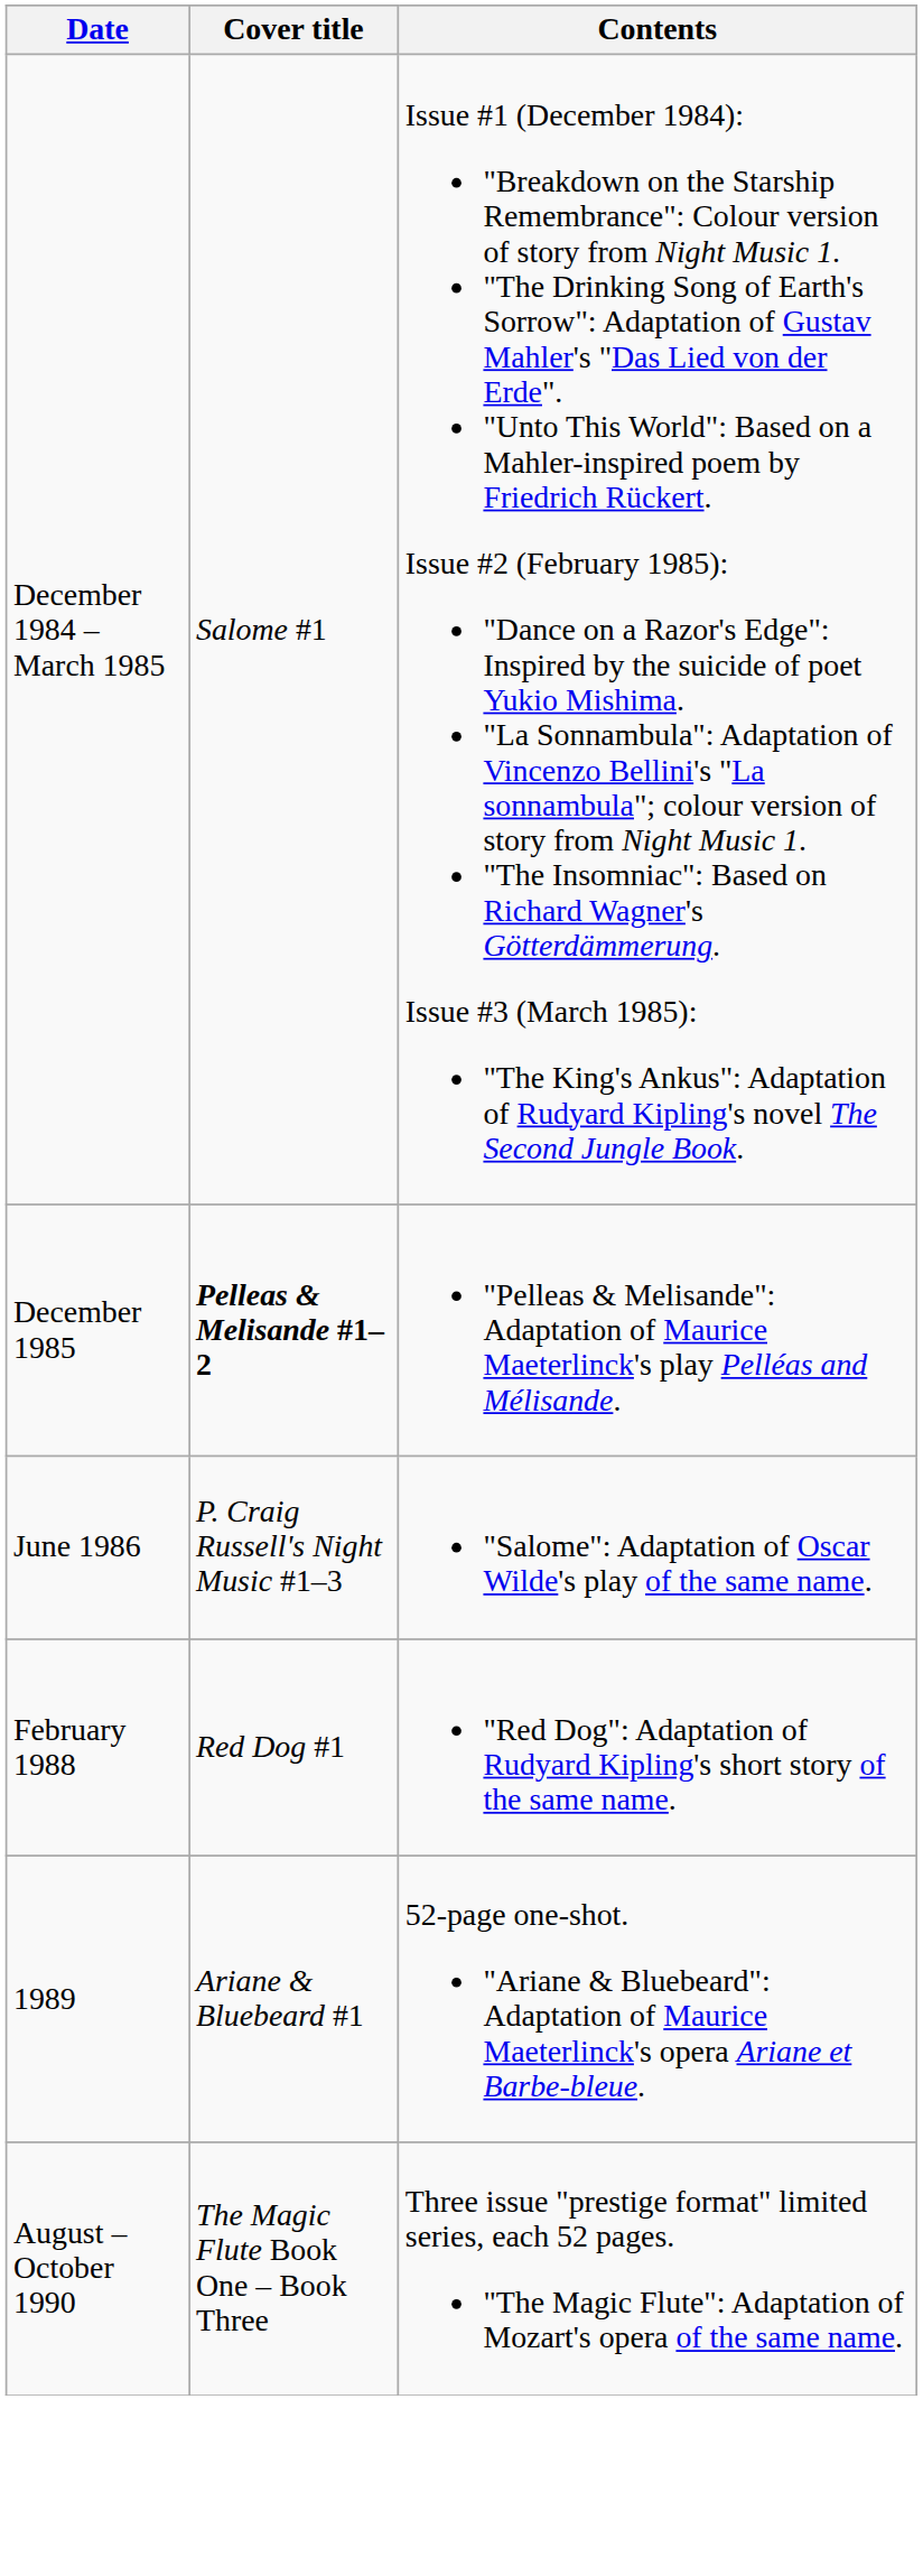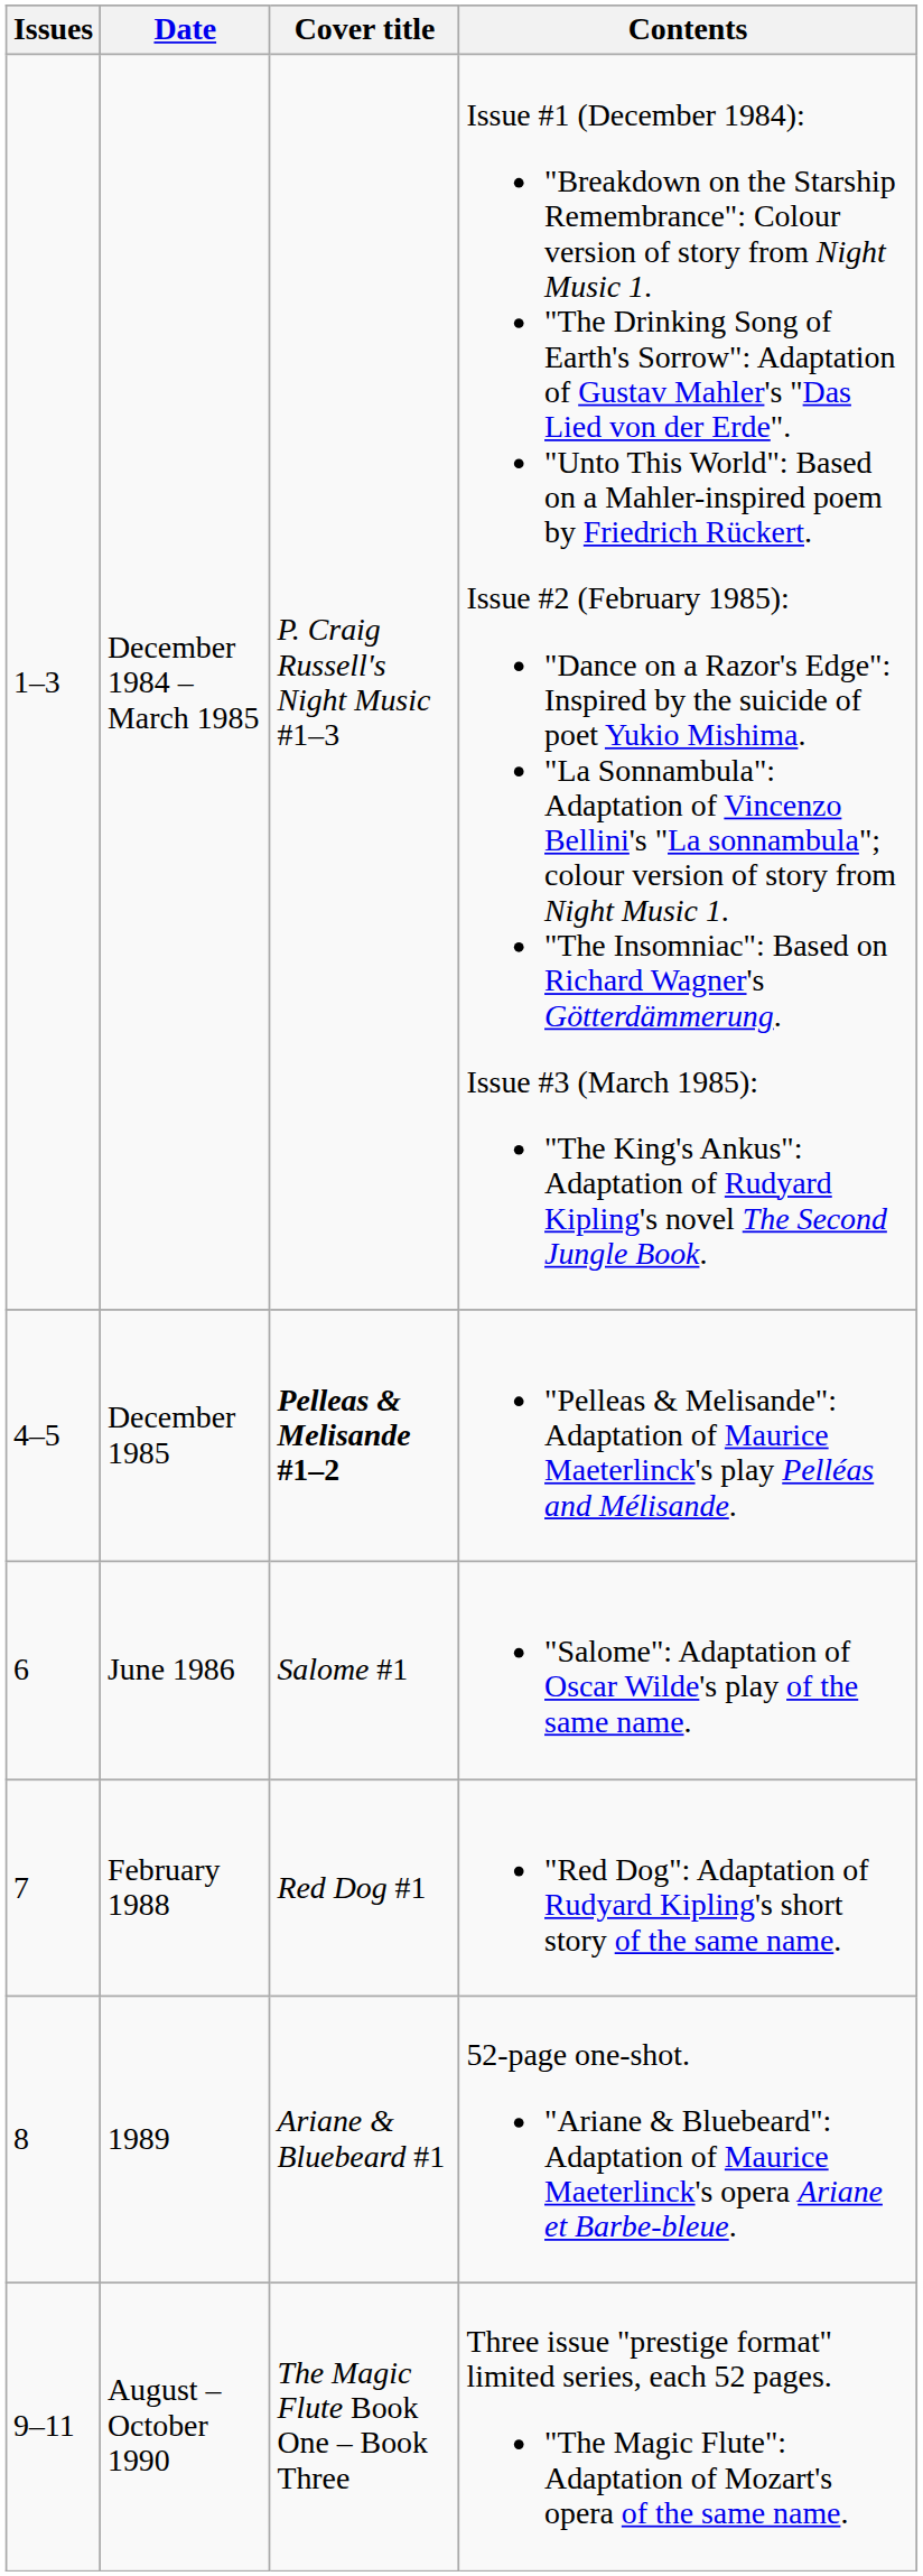 <table class="wikitable mw-collapsible"  style="margin:1em auto;" width="75%">
 <tr>
+<th>Issues</th>
 <th><a href='#'>Date</a></th>
 <th>Cover title</th>
 <th>Contents</th>
 </tr>
 <tr>
+<td>1–3</td>
 <td>December 1984 – March 1985</td>
-<td><em>Salome</em> #1</td>
+<td><em>P. Craig Russell's Night Music</em> #1–3</td>
 <td><br>Issue #1 (December 1984):<ul><li>"Breakdown on the Starship Remembrance": Colour version of story from <em>Night Music 1</em>.</li><li>"The Drinking Song of Earth's Sorrow": Adaptation of <a href='#'>Gustav Mahler</a>'s "<a href='#'>Das Lied von der Erde</a>".</li><li>"Unto This World": Based on a Mahler-inspired poem by <a href='#'>Friedrich Rückert</a>.</li></ul>Issue #2 (February 1985):<ul><li>"Dance on a Razor's Edge": Inspired by the suicide of poet <a href='#'>Yukio Mishima</a>.</li><li>"La Sonnambula": Adaptation of <a href='#'>Vincenzo Bellini</a>'s "<a href='#'>La sonnambula</a>"; colour version of story from <em>Night Music 1</em>.</li><li>"The Insomniac": Based on <a href='#'>Richard Wagner</a>'s <em><a href='#'>Götterdämmerung</a></em>.</li></ul>Issue #3 (March 1985):<ul><li>"The King's Ankus": Adaptation of <a href='#'>Rudyard Kipling</a>'s novel <em><a href='#'>The Second Jungle Book</a></em>.</li></ul></td>
 </tr>
 <tr>
+<td>4–5</td>
 <td>December 1985</td>
 <td><strong><em>Pelleas & Melisande</em> #1–2</strong></td>
 <td><br><ul><li>"Pelleas & Melisande": Adaptation of <a href='#'>Maurice Maeterlinck</a>'s play <em><a href='#'>Pelléas and Mélisande</a></em>.</li></ul></td>
 </tr>
 <tr>
+<td>6</td>
 <td>June 1986</td>
-<td><em>P. Craig Russell's Night Music</em> #1–3</td>
+<td><em>Salome</em> #1</td>
 <td><br><ul><li>"Salome": Adaptation of <a href='#'>Oscar Wilde</a>'s play <a href='#'>of the same name</a>.</li></ul></td>
 </tr>
 <tr>
+<td>7</td>
 <td>February 1988</td>
 <td><em>Red Dog</em> #1</td>
 <td><br><ul><li>"Red Dog": Adaptation of  <a href='#'>Rudyard Kipling</a>'s short story <a href='#'>of the same name</a>.</li></ul></td>
 </tr>
 <tr>
+<td>8</td>
 <td>1989</td>
 <td><em>Ariane & Bluebeard</em> #1</td>
 <td><br>52-page one-shot.<ul><li>"Ariane & Bluebeard": Adaptation of <a href='#'>Maurice Maeterlinck</a>'s opera <em><a href='#'>Ariane et Barbe-bleue</a></em>.</li></ul></td>
 </tr>
 <tr>
+<td>9–11</td>
 <td>August – October 1990</td>
 <td><em>The Magic Flute</em> Book One – Book Three</td>
 <td><br>Three issue "prestige format" limited series, each 52 pages.<ul><li>"The Magic Flute": Adaptation of Mozart's opera <a href='#'>of the same name</a>.</li></ul></td>
 </tr>
 </table>
